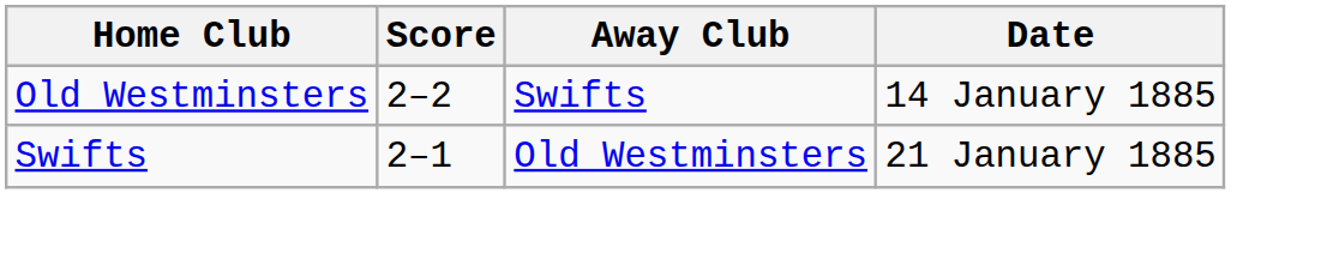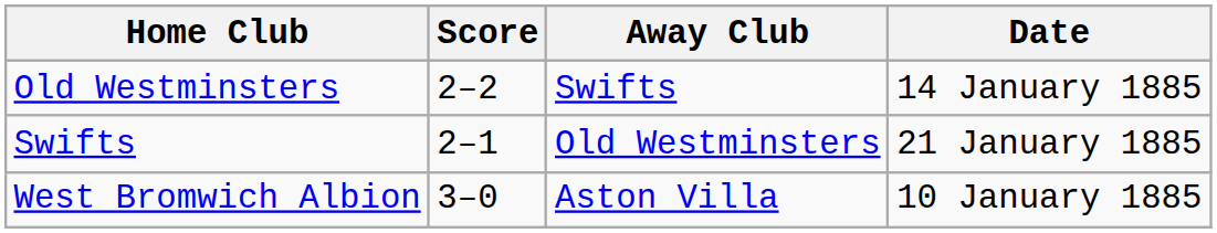 <table class="wikitable">
 <tr>
 <th>Home Club</th>
 <th>Score</th>
 <th>Away Club</th>
 <th>Date</th>
 </tr>
 <tr>
 <td><a href='#'>Old Westminsters</a></td>
 <td>2–2</td>
 <td><a href='#'>Swifts</a></td>
 <td>14 January 1885</td>
 </tr>
 <tr>
 <td><a href='#'>Swifts</a></td>
 <td>2–1</td>
 <td><a href='#'>Old Westminsters</a></td>
 <td>21 January 1885</td>
 </tr>
+<tr>
+<td><a href='#'>West Bromwich Albion</a></td>
+<td>3–0</td>
+<td><a href='#'>Aston Villa</a></td>
+<td>10 January 1885</td>
+</tr>
 </table>
